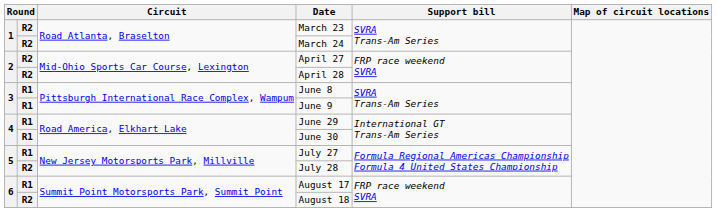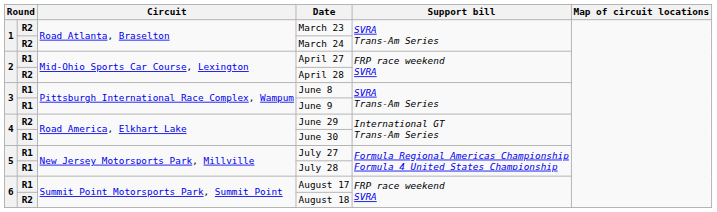 <table class="wikitable" style="font-size: 85%;" border="1">
 <tr>
 <th colspan="2">Round</th>
 <th>Circuit</th>
 <th>Date</th>
 <th>Support bill</th>
 <th>Map of circuit locations</th>
 </tr>
 <tr>
 <th rowspan="2">1</th>
 <th>R2</th>
 <td rowspan="2"><a href='#'>Road Atlanta</a>, <a href='#'>Braselton</a></td>
 <td>March 23</td>
 <td rowspan="2"><em><a href='#'>SVRA</a><br>Trans-Am Series</em></td>
 <td rowspan="12"></td>
 </tr>
 <tr>
 <th>R2</th>
 <td>March 24</td>
 </tr>
 <tr>
 <th rowspan="2">2</th>
-<th>R2</th>
+<th>R1</th>
 <td rowspan="2"><a href='#'>Mid-Ohio Sports Car Course</a>, <a href='#'>Lexington</a></td>
 <td>April 27</td>
 <td rowspan="2"><em>FRP race weekend<br><a href='#'>SVRA</a></em></td>
 </tr>
 <tr>
 <th>R2</th>
 <td>April 28</td>
 </tr>
 <tr>
 <th rowspan="2">3</th>
 <th>R1</th>
 <td rowspan="2"><a href='#'>Pittsburgh International Race Complex</a>, <a href='#'>Wampum</a></td>
 <td>June 8</td>
 <td rowspan="2"><em><a href='#'>SVRA</a><br>Trans-Am Series</em></td>
 </tr>
 <tr>
 <th>R1</th>
 <td>June 9</td>
 </tr>
 <tr>
 <th rowspan="2">4</th>
-<th>R1</th>
+<th>R2</th>
 <td rowspan="2"><a href='#'>Road America</a>, <a href='#'>Elkhart Lake</a></td>
 <td>June 29</td>
 <td rowspan="2"><em>International GT<br>Trans-Am Series</em></td>
 </tr>
 <tr>
 <th>R1</th>
 <td>June 30</td>
 </tr>
 <tr>
 <th rowspan="2">5</th>
 <th>R1</th>
 <td rowspan="2"><a href='#'>New Jersey Motorsports Park</a>, <a href='#'>Millville</a></td>
 <td>July 27</td>
 <td rowspan="2"><em><a href='#'>Formula Regional Americas Championship</a><br><a href='#'>Formula 4 United States Championship</a></em></td>
 </tr>
 <tr>
-<th>R2</th>
+<th>R1</th>
 <td>July 28</td>
 </tr>
 <tr>
 <th rowspan="2">6</th>
 <th>R1</th>
 <td rowspan="2"><a href='#'>Summit Point Motorsports Park</a>, <a href='#'>Summit Point</a></td>
 <td>August 17</td>
 <td rowspan="2"><em>FRP race weekend<br><a href='#'>SVRA</a></em></td>
 </tr>
 <tr>
 <th>R2</th>
 <td>August 18</td>
 </tr>
 </table>
